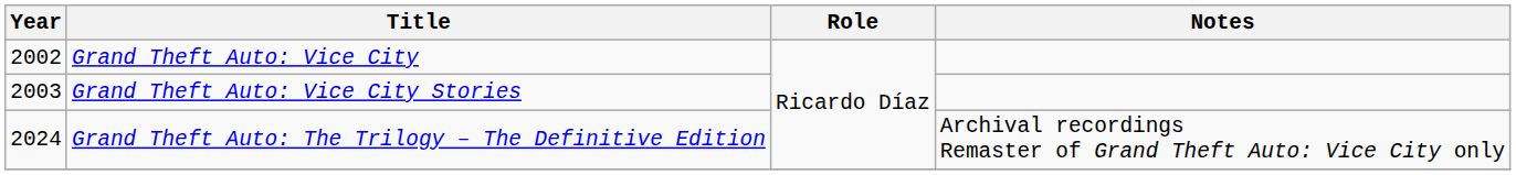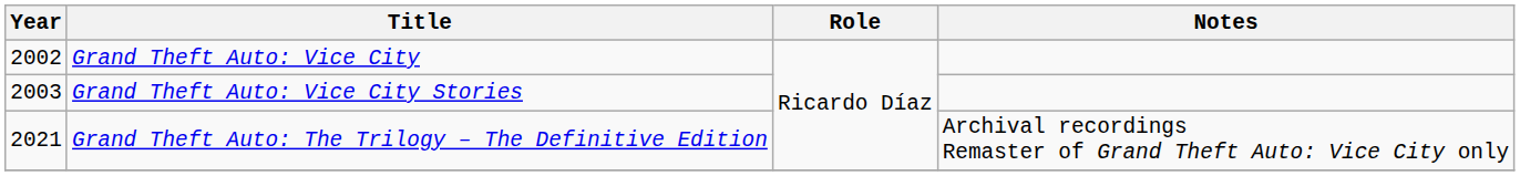 <table class="wikitable sortable">
 <tr>
 <th>Year</th>
 <th>Title</th>
 <th>Role</th>
 <th>Notes</th>
 </tr>
 <tr>
 <td>2002</td>
 <td><em><a href='#'>Grand Theft Auto: Vice City</a></em></td>
 <td rowspan="3">Ricardo Díaz</td>
 <td></td>
 </tr>
 <tr>
 <td>2003</td>
 <td><em><a href='#'>Grand Theft Auto: Vice City Stories</a></em></td>
 <td></td>
 </tr>
 <tr>
-<td>2024</td>
+<td>2021</td>
 <td><em><a href='#'>Grand Theft Auto: The Trilogy – The Definitive Edition</a></em></td>
 <td>Archival recordings<br>Remaster of <em>Grand Theft Auto: Vice City</em> only</td>
 </tr>
 <tr>
 </tr>
 </table>
